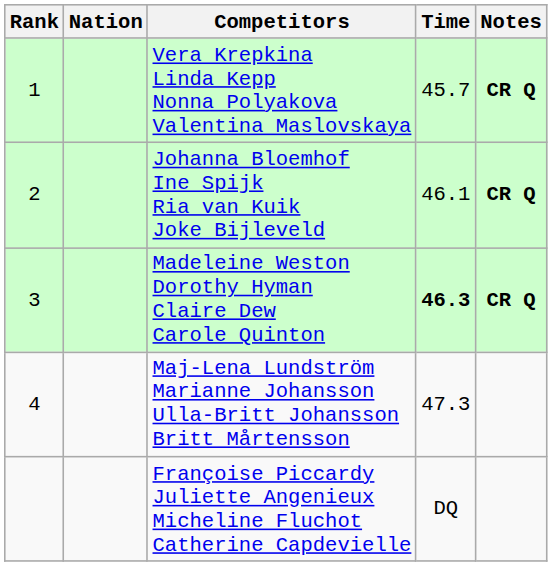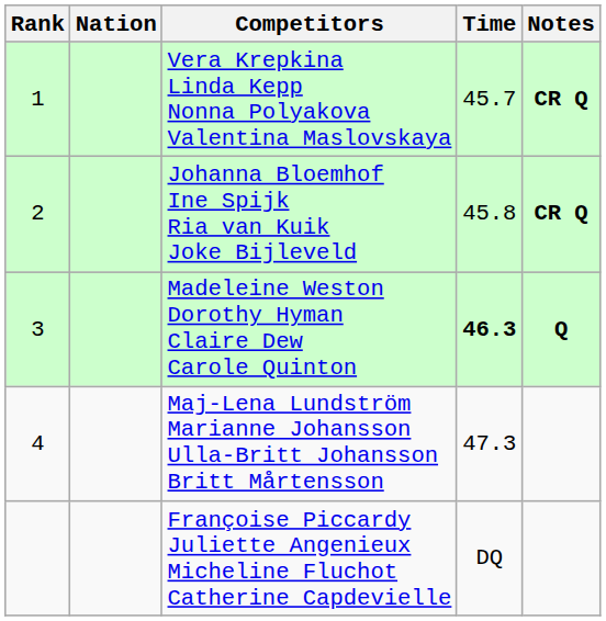 <table class="wikitable sortable" style="text-align:center">
 <tr>
 <th>Rank</th>
 <th>Nation</th>
 <th>Competitors</th>
 <th>Time</th>
 <th>Notes</th>
 </tr>
 <tr bgcolor=ccffcc>
 <td>1</td>
 <td align=left></td>
 <td align=left><a href='#'>Vera Krepkina</a><br><a href='#'>Linda Kepp</a><br><a href='#'>Nonna Polyakova</a><br><a href='#'>Valentina Maslovskaya</a></td>
 <td>45.7</td>
 <td><strong>CR Q</strong></td>
 </tr>
 <tr bgcolor=ccffcc>
 <td>2</td>
 <td align=left></td>
 <td align=left><a href='#'>Johanna Bloemhof</a><br><a href='#'>Ine Spijk</a><br><a href='#'>Ria van Kuik</a><br><a href='#'>Joke Bijleveld</a></td>
-<td>46.1</td>
+<td>45.8</td>
 <td><strong>CR Q</strong></td>
 </tr>
 <tr bgcolor=ccffcc>
 <td>3</td>
 <td align=left></td>
 <td align=left><a href='#'>Madeleine Weston</a><br><a href='#'>Dorothy Hyman</a><br><a href='#'>Claire Dew</a><br><a href='#'>Carole Quinton</a></td>
 <td><strong>46.3</strong></td>
-<td><strong>CR Q</strong></td>
+<td><strong>Q</strong></td>
 </tr>
 <tr>
 <td>4</td>
 <td align=left></td>
 <td align=left><a href='#'>Maj-Lena Lundström</a><br><a href='#'>Marianne Johansson</a><br><a href='#'>Ulla-Britt Johansson</a><br><a href='#'>Britt Mårtensson</a></td>
 <td>47.3</td>
 <td></td>
 </tr>
 <tr>
 <td></td>
 <td align=left></td>
 <td align=left><a href='#'>Françoise Piccardy</a><br><a href='#'>Juliette Angenieux</a><br><a href='#'>Micheline Fluchot</a><br><a href='#'>Catherine Capdevielle</a></td>
 <td>DQ</td>
 <td></td>
 </tr>
 </table>
